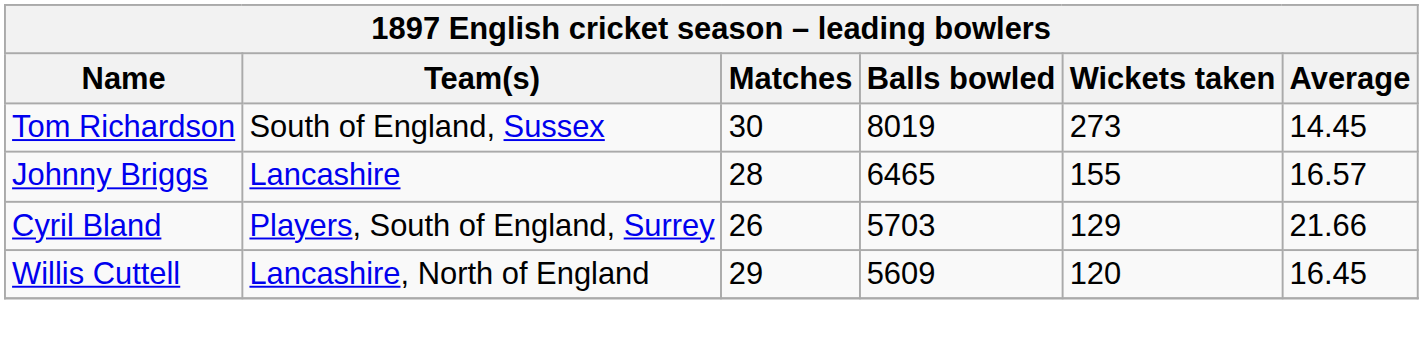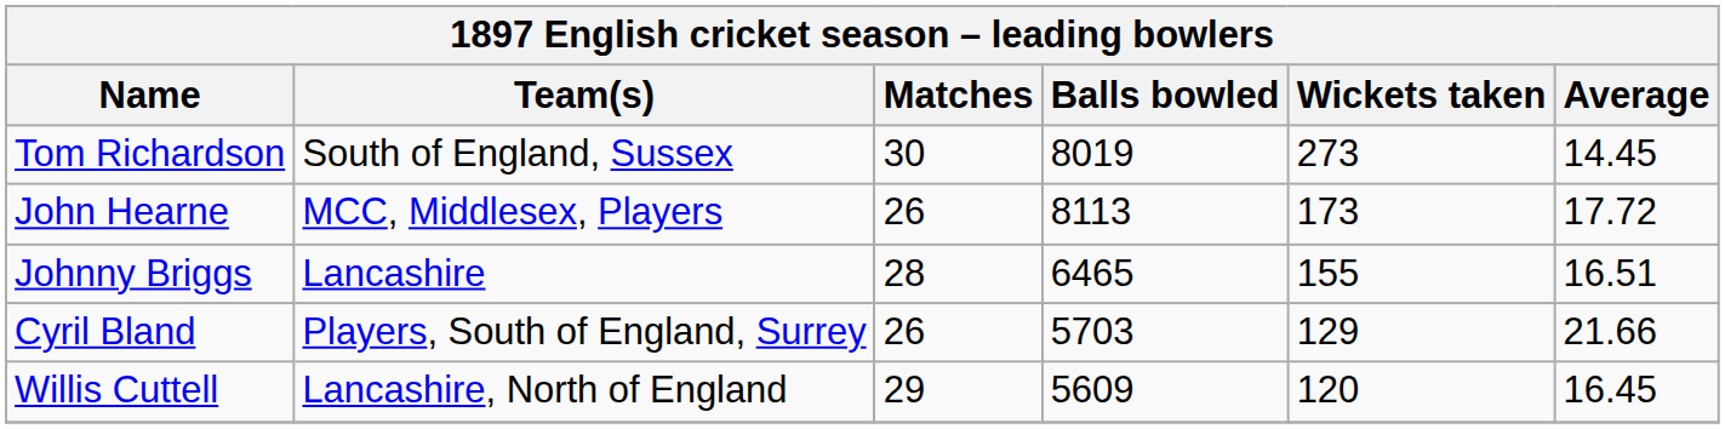 <table class="wikitable">
 <tr>
 <th bgcolor="#efefef" colspan="6">1897 English cricket season – leading bowlers</th>
 </tr>
 <tr bgcolor="#efefef">
 <th>Name</th>
 <th>Team(s)</th>
 <th>Matches</th>
 <th>Balls bowled</th>
 <th>Wickets taken</th>
 <th>Average</th>
 </tr>
 <tr>
 <td><a href='#'>Tom Richardson</a></td>
 <td>South of England, <a href='#'>Sussex</a></td>
 <td>30</td>
 <td>8019</td>
 <td>273</td>
 <td>14.45</td>
 </tr>
 <tr>
+<td><a href='#'>John Hearne</a></td>
+<td><a href='#'>MCC</a>, <a href='#'>Middlesex</a>, <a href='#'>Players</a></td>
+<td>26</td>
+<td>8113</td>
+<td>173</td>
+<td>17.72</td>
+</tr>
+<tr>
 <td><a href='#'>Johnny Briggs</a></td>
 <td><a href='#'>Lancashire</a></td>
 <td>28</td>
 <td>6465</td>
 <td>155</td>
-<td>16.57</td>
+<td>16.51</td>
 </tr>
 <tr>
 <td><a href='#'>Cyril Bland</a></td>
 <td><a href='#'>Players</a>, South of England, <a href='#'>Surrey</a></td>
 <td>26</td>
 <td>5703</td>
 <td>129</td>
 <td>21.66</td>
 </tr>
 <tr>
 <td><a href='#'>Willis Cuttell</a></td>
 <td><a href='#'>Lancashire</a>, North of England</td>
 <td>29</td>
 <td>5609</td>
 <td>120</td>
 <td>16.45</td>
 </tr>
 <tr>
 </tr>
 </table>
